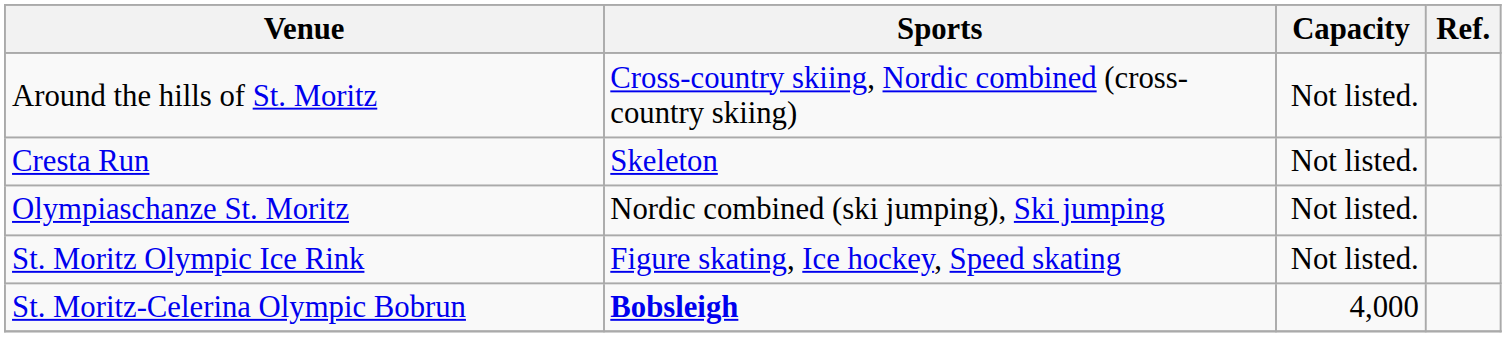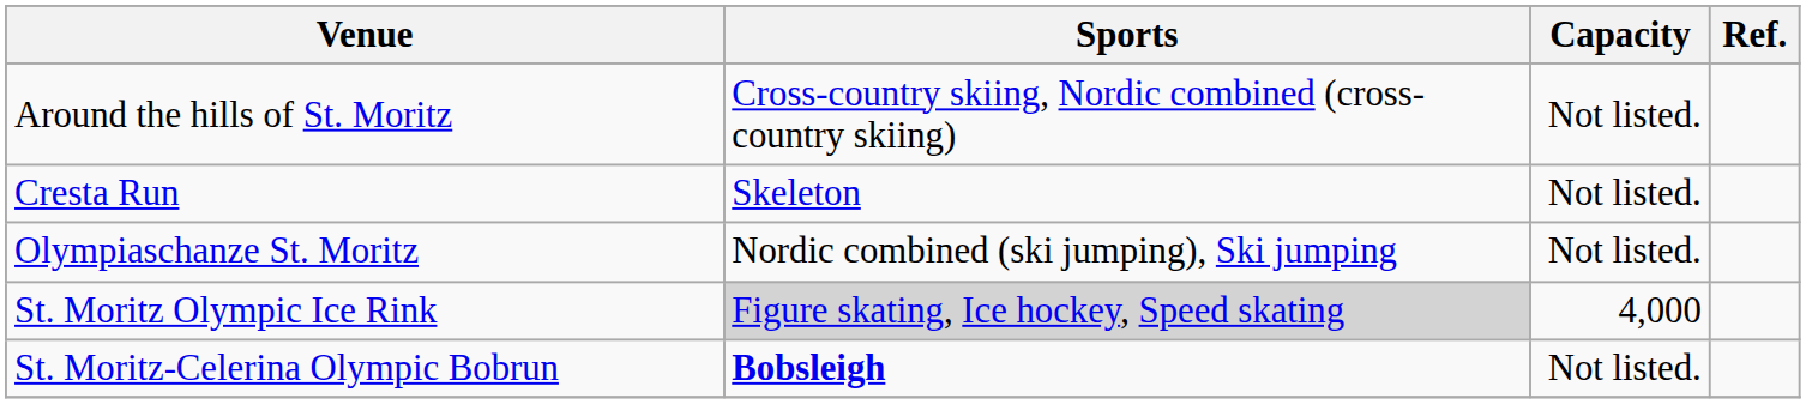 <table class="wikitable sortable" width=780px>
 <tr>
 <th width=40%>Venue</th>
 <th class="unsortable" width=45%>Sports</th>
 <th width=10%>Capacity</th>
 <th class="unsortable">Ref.</th>
 </tr>
 <tr>
 <td>Around the hills of <a href='#'>St. Moritz</a></td>
 <td><a href='#'>Cross-country skiing</a>, <a href='#'>Nordic combined</a> (cross-country skiing)</td>
 <td align="right">Not listed.</td>
 <td align=center></td>
 </tr>
 <tr>
 <td><a href='#'>Cresta Run</a></td>
 <td><a href='#'>Skeleton</a></td>
 <td align="right">Not listed.</td>
 <td align=center></td>
 </tr>
 <tr>
 <td><a href='#'>Olympiaschanze St. Moritz</a></td>
 <td>Nordic combined (ski jumping), <a href='#'>Ski jumping</a></td>
 <td align="right">Not listed.</td>
 <td align=center></td>
 </tr>
 <tr>
 <td><a href='#'>St. Moritz Olympic Ice Rink</a></td>
-<td><a href='#'>Figure skating</a>, <a href='#'>Ice hockey</a>, <a href='#'>Speed skating</a></td>
-<td align="right">Not listed.</td>
+<td style="background: lightgrey;"><a href='#'>Figure skating</a>, <a href='#'>Ice hockey</a>, <a href='#'>Speed skating</a></td>
+<td align="right">4,000</td>
 <td align=center></td>
 </tr>
 <tr>
 <td><a href='#'>St. Moritz-Celerina Olympic Bobrun</a></td>
 <td><strong><a href='#'>Bobsleigh</a></strong></td>
-<td align="right">4,000</td>
+<td align="right">Not listed.</td>
 <td align=center></td>
 </tr>
 <tr>
 </tr>
 </table>
